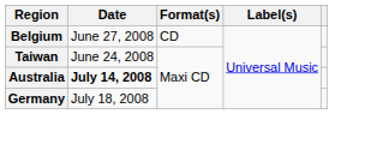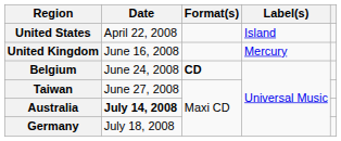 <table class="wikitable plainrowheaders">
 <tr>
 <th>Region</th>
 <th>Date</th>
 <th>Format(s)</th>
 <th>Label(s)</th>
 <th></th>
 </tr>
 <tr>
+<th scope="row">United States</th>
+<td>April 22, 2008</td>
+<td></td>
+<td><a href='#'>Island</a></td>
+<td></td>
+</tr>
+<tr>
+<th scope="row">United Kingdom</th>
+<td>June 16, 2008</td>
+<td></td>
+<td><a href='#'>Mercury</a></td>
+<td></td>
+</tr>
+<tr>
 <th scope="row">Belgium</th>
-<td>June 27, 2008</td>
-<td>CD</td>
+<td>June 24, 2008</td>
+<td><strong>CD</strong></td>
 <td rowspan="4"><a href='#'>Universal Music</a></td>
 <td></td>
 </tr>
 <tr>
 <th scope="row">Taiwan</th>
-<td>June 24, 2008</td>
+<td>June 27, 2008</td>
 <td rowspan="3">Maxi CD</td>
 <td></td>
 </tr>
 <tr>
 <th scope="row">Australia</th>
 <td><strong>July 14, 2008</strong></td>
 <td></td>
 </tr>
 <tr>
 <th scope="row">Germany</th>
 <td>July 18, 2008</td>
 <td></td>
 </tr>
 </table>
